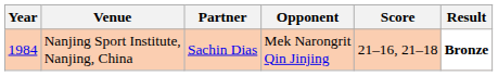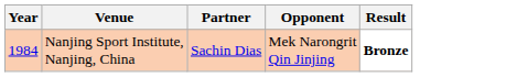 <table class="sortable wikitable" style="font-size: 90%;">
 <tr>
 <th>Year</th>
 <th>Venue</th>
 <th>Partner</th>
 <th>Opponent</th>
-<th>Score</th>
 <th>Result</th>
 </tr>
 <tr style="background:#FBCEB1">
 <td align="center"><a href='#'>1984</a></td>
 <td align="left">Nanjing Sport Institute,<br>Nanjing, China</td>
 <td align="left"> <a href='#'>Sachin Dias</a></td>
 <td align="left"> Mek Narongrit<br> <a href='#'>Qin Jinjing</a></td>
-<td align="left">21–16, 21–18</td>
 <td style="text-align:left; background:white"> <strong>Bronze</strong></td>
 </tr>
 </table>
